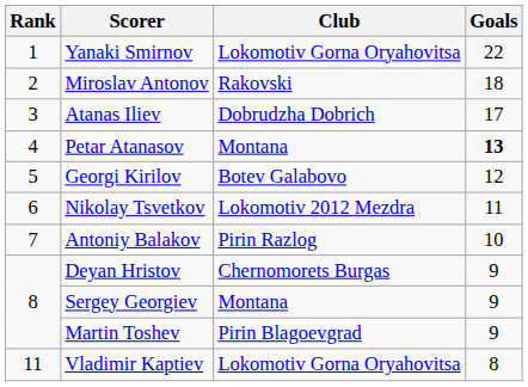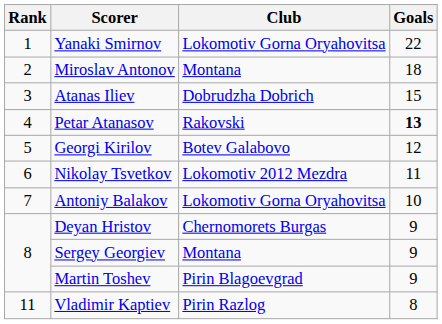 <table class="wikitable" style="text-align:center">
 <tr>
 <th>Rank</th>
 <th>Scorer</th>
 <th>Club</th>
 <th>Goals</th>
 </tr>
 <tr>
 <td rowspan="1">1</td>
 <td align="left"> <a href='#'>Yanaki Smirnov</a></td>
 <td align="left"><a href='#'>Lokomotiv Gorna Oryahovitsa</a></td>
 <td>22</td>
 </tr>
 <tr>
 <td rowspan="1">2</td>
 <td align="left"> <a href='#'>Miroslav Antonov</a></td>
-<td align="left"><a href='#'>Rakovski</a></td>
+<td align="left"><a href='#'>Montana</a></td>
 <td>18</td>
 </tr>
 <tr>
 <td rowspan="1">3</td>
 <td align="left"> <a href='#'>Atanas Iliev</a></td>
 <td align="left"><a href='#'>Dobrudzha Dobrich</a></td>
-<td>17</td>
+<td>15</td>
 </tr>
 <tr>
 <td rowspan="1">4</td>
 <td align="left"> <a href='#'>Petar Atanasov</a></td>
-<td align="left"><a href='#'>Montana</a></td>
+<td align="left"><a href='#'>Rakovski</a></td>
 <td><strong>13</strong></td>
 </tr>
 <tr>
 <td rowspan="1">5</td>
 <td align="left"> <a href='#'>Georgi Kirilov</a></td>
 <td align="left"><a href='#'>Botev Galabovo</a></td>
 <td>12</td>
 </tr>
 <tr>
 <td rowspan="1">6</td>
 <td align="left"> <a href='#'>Nikolay Tsvetkov</a></td>
 <td align="left"><a href='#'>Lokomotiv 2012 Mezdra</a></td>
 <td>11</td>
 </tr>
 <tr>
 <td rowspan="1">7</td>
 <td align="left"> <a href='#'>Antoniy Balakov</a></td>
-<td align="left"><a href='#'>Pirin Razlog</a></td>
+<td align="left"><a href='#'>Lokomotiv Gorna Oryahovitsa</a></td>
 <td>10</td>
 </tr>
 <tr>
 <td rowspan="3">8</td>
 <td align="left"> <a href='#'>Deyan Hristov</a></td>
 <td align="left"><a href='#'>Chernomorets Burgas</a></td>
 <td>9</td>
 </tr>
 <tr>
 <td align="left"> <a href='#'>Sergey Georgiev</a></td>
 <td align="left"><a href='#'>Montana</a></td>
 <td>9</td>
 </tr>
 <tr>
 <td align="left"> <a href='#'>Martin Toshev</a></td>
 <td align="left"><a href='#'>Pirin Blagoevgrad</a></td>
 <td>9</td>
 </tr>
 <tr>
 <td rowspan="1">11</td>
 <td align="left"> <a href='#'>Vladimir Kaptiev</a></td>
-<td align="left"><a href='#'>Lokomotiv Gorna Oryahovitsa</a></td>
+<td align="left"><a href='#'>Pirin Razlog</a></td>
 <td>8</td>
 </tr>
 </table>
